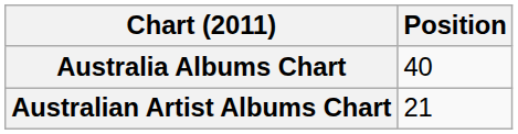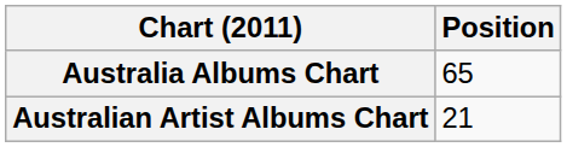 <table class="wikitable plainrowheaders">
 <tr>
 <th scope="col">Chart (2011)</th>
 <th scope="col">Position</th>
 </tr>
 <tr>
 <th scope="row">Australia Albums Chart</th>
-<td>40</td>
+<td>65</td>
 </tr>
 <tr>
 <th scope="row">Australian Artist Albums Chart</th>
 <td>21</td>
 </tr>
 </table>
